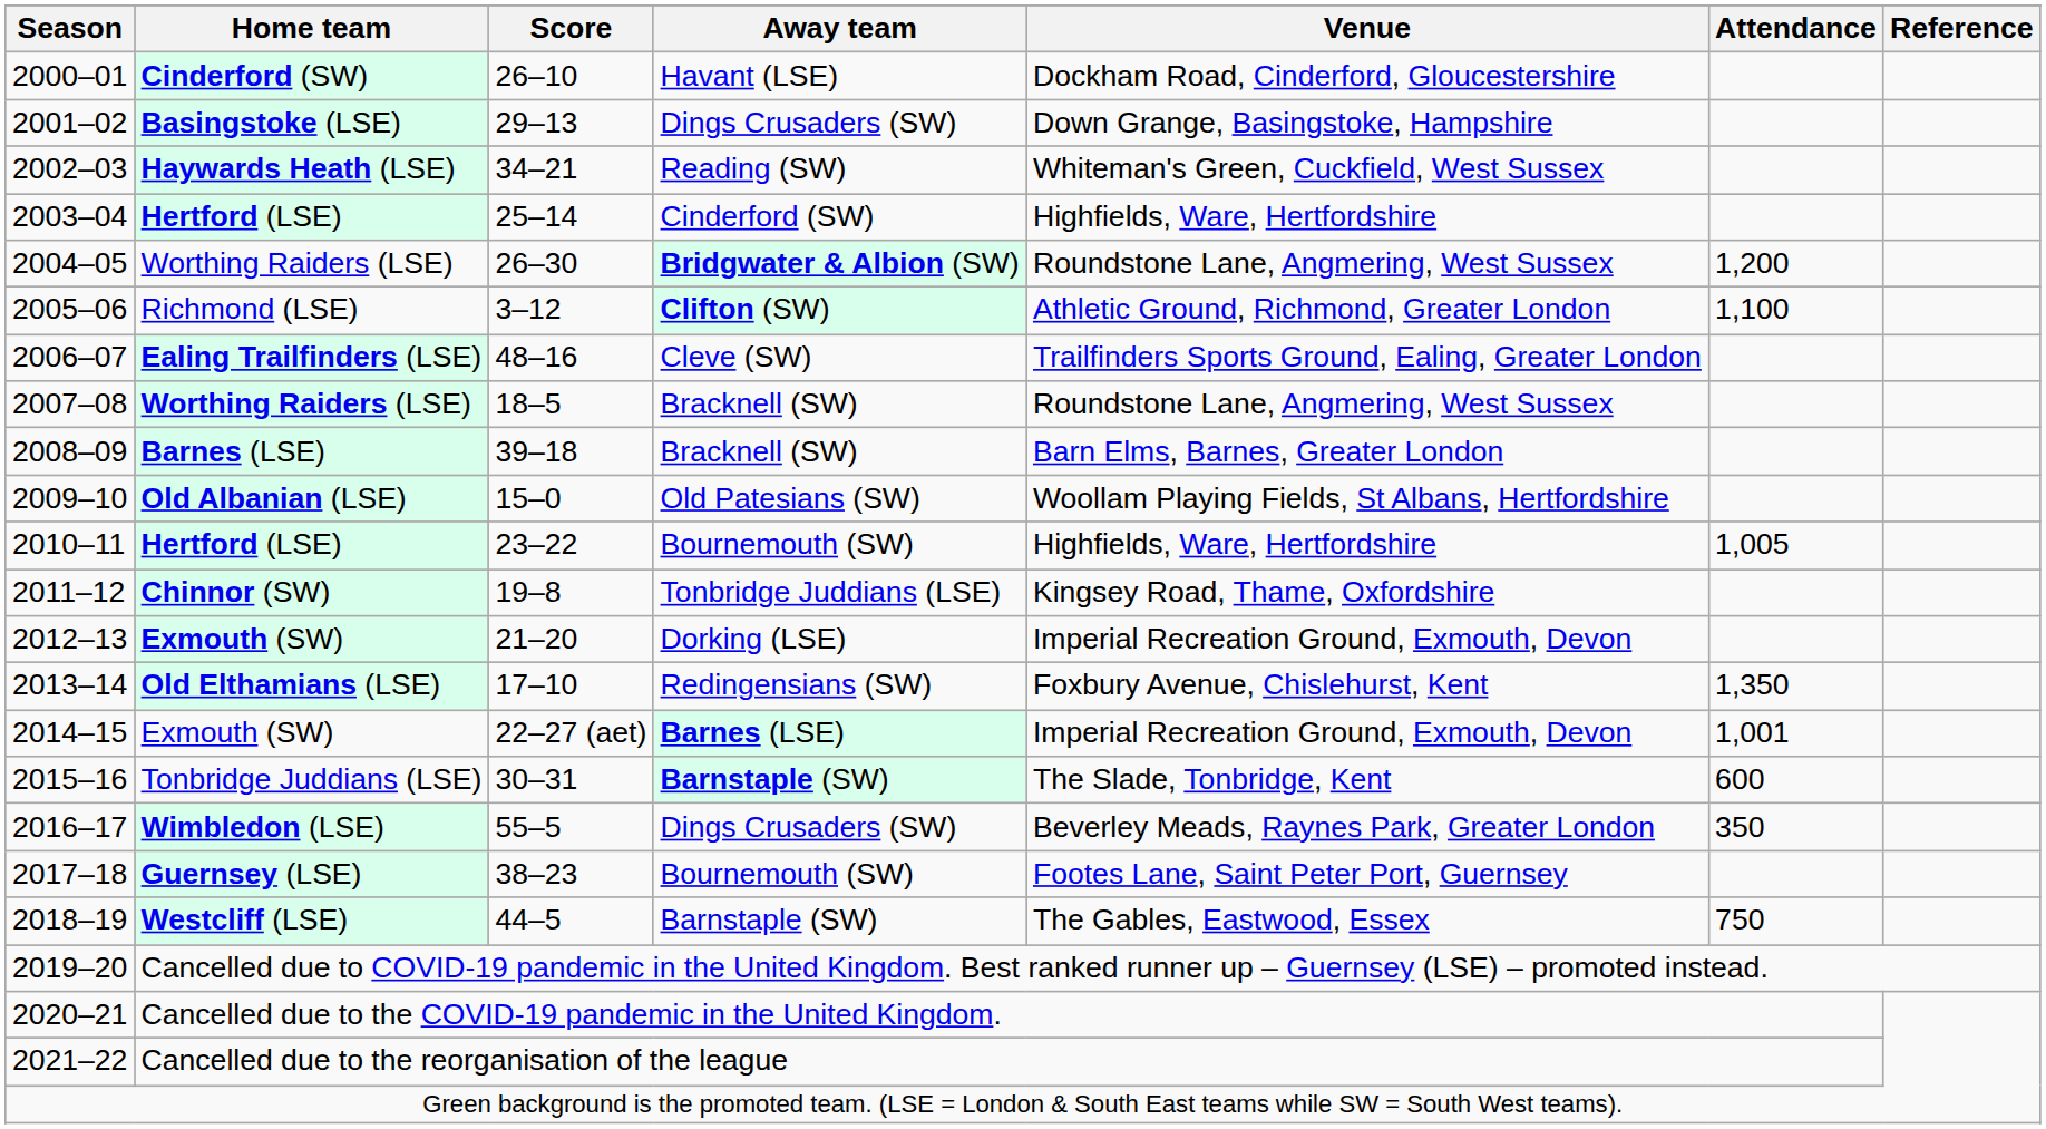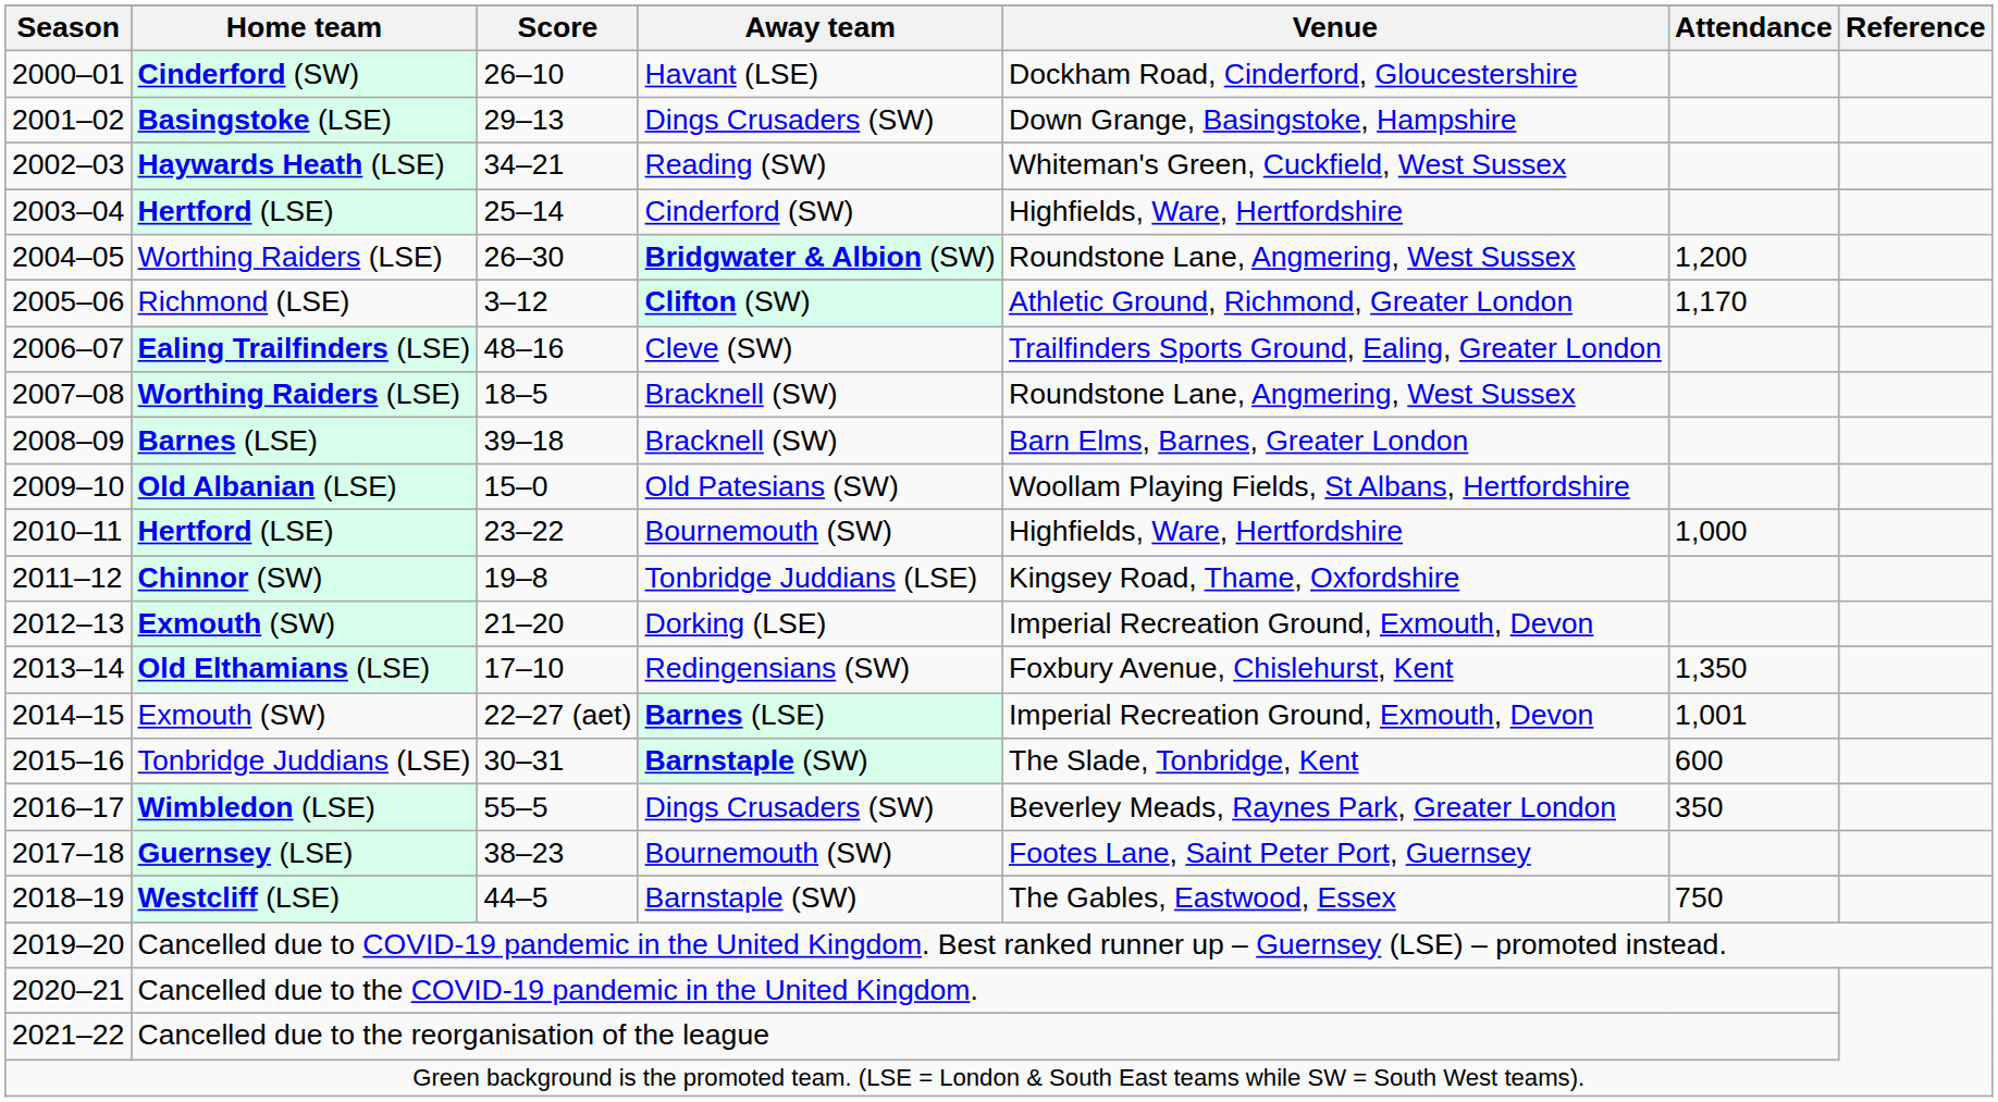 <table class="wikitable">
 <tr>
 </tr>
 <tr>
 <th>Season</th>
 <th>Home team</th>
 <th>Score</th>
 <th>Away team</th>
 <th>Venue</th>
 <th>Attendance</th>
 <th>Reference</th>
 </tr>
 <tr>
 <td>2000–01</td>
 <td style="background:#d8ffeb;"><strong><a href='#'>Cinderford</a></strong> (SW)</td>
 <td>26–10</td>
 <td><a href='#'>Havant</a> (LSE)</td>
 <td>Dockham Road, <a href='#'>Cinderford</a>, <a href='#'>Gloucestershire</a></td>
 <td></td>
 <td></td>
 </tr>
 <tr>
 <td>2001–02</td>
 <td style="background:#d8ffeb;"><strong><a href='#'>Basingstoke</a></strong> (LSE)</td>
 <td>29–13</td>
 <td><a href='#'>Dings Crusaders</a> (SW)</td>
 <td>Down Grange, <a href='#'>Basingstoke</a>, <a href='#'>Hampshire</a></td>
 <td></td>
 <td></td>
 </tr>
 <tr>
 <td>2002–03</td>
 <td style="background:#d8ffeb;"><strong><a href='#'>Haywards Heath</a></strong> (LSE)</td>
 <td>34–21</td>
 <td><a href='#'>Reading</a> (SW)</td>
 <td>Whiteman's Green, <a href='#'>Cuckfield</a>, <a href='#'>West Sussex</a></td>
 <td></td>
 <td></td>
 </tr>
 <tr>
 <td>2003–04</td>
 <td style="background:#d8ffeb;"><strong><a href='#'>Hertford</a></strong> (LSE)</td>
 <td>25–14</td>
 <td><a href='#'>Cinderford</a> (SW)</td>
 <td>Highfields, <a href='#'>Ware</a>, <a href='#'>Hertfordshire</a></td>
 <td></td>
 <td></td>
 </tr>
 <tr>
 <td>2004–05</td>
 <td><a href='#'>Worthing Raiders</a> (LSE)</td>
 <td>26–30</td>
 <td style="background:#d8ffeb;"><strong><a href='#'>Bridgwater & Albion</a></strong> (SW)</td>
 <td>Roundstone Lane, <a href='#'>Angmering</a>, <a href='#'>West Sussex</a></td>
 <td>1,200</td>
 <td></td>
 </tr>
 <tr>
 <td>2005–06</td>
 <td><a href='#'>Richmond</a> (LSE)</td>
 <td>3–12</td>
 <td style="background:#d8ffeb;"><strong><a href='#'>Clifton</a></strong> (SW)</td>
 <td><a href='#'>Athletic Ground</a>, <a href='#'>Richmond</a>, <a href='#'>Greater London</a></td>
-<td>1,100</td>
+<td>1,170</td>
 <td></td>
 </tr>
 <tr>
 <td>2006–07</td>
 <td style="background:#d8ffeb;"><strong><a href='#'>Ealing Trailfinders</a></strong> (LSE)</td>
 <td>48–16</td>
 <td><a href='#'>Cleve</a> (SW)</td>
 <td><a href='#'>Trailfinders Sports Ground</a>, <a href='#'>Ealing</a>, <a href='#'>Greater London</a></td>
 <td></td>
 <td></td>
 </tr>
 <tr>
 <td>2007–08</td>
 <td style="background:#d8ffeb;"><strong><a href='#'>Worthing Raiders</a></strong> (LSE)</td>
 <td>18–5</td>
 <td><a href='#'>Bracknell</a> (SW)</td>
 <td>Roundstone Lane, <a href='#'>Angmering</a>, <a href='#'>West Sussex</a></td>
 <td></td>
 <td></td>
 </tr>
 <tr>
 <td>2008–09</td>
 <td style="background:#d8ffeb;"><strong><a href='#'>Barnes</a></strong> (LSE)</td>
 <td>39–18</td>
 <td><a href='#'>Bracknell</a> (SW)</td>
 <td><a href='#'>Barn Elms</a>, <a href='#'>Barnes</a>, <a href='#'>Greater London</a></td>
 <td></td>
 <td></td>
 </tr>
 <tr>
 <td>2009–10</td>
 <td style="background:#d8ffeb;"><strong><a href='#'>Old Albanian</a></strong> (LSE)</td>
 <td>15–0</td>
 <td><a href='#'>Old Patesians</a> (SW)</td>
 <td>Woollam Playing Fields, <a href='#'>St Albans</a>, <a href='#'>Hertfordshire</a></td>
 <td></td>
 <td></td>
 </tr>
 <tr>
 <td>2010–11</td>
 <td style="background:#d8ffeb;"><strong><a href='#'>Hertford</a></strong> (LSE)</td>
 <td>23–22</td>
 <td><a href='#'>Bournemouth</a> (SW)</td>
 <td>Highfields, <a href='#'>Ware</a>, <a href='#'>Hertfordshire</a></td>
-<td>1,005</td>
+<td>1,000</td>
 <td></td>
 </tr>
 <tr>
 <td>2011–12</td>
 <td style="background:#d8ffeb;"><strong><a href='#'>Chinnor</a></strong> (SW)</td>
 <td>19–8</td>
 <td><a href='#'>Tonbridge Juddians</a> (LSE)</td>
 <td>Kingsey Road, <a href='#'>Thame</a>, <a href='#'>Oxfordshire</a></td>
 <td></td>
 <td></td>
 </tr>
 <tr>
 <td>2012–13</td>
 <td style="background:#d8ffeb;"><strong><a href='#'>Exmouth</a></strong> (SW)</td>
 <td>21–20</td>
 <td><a href='#'>Dorking</a> (LSE)</td>
 <td>Imperial Recreation Ground, <a href='#'>Exmouth</a>, <a href='#'>Devon</a></td>
 <td></td>
 <td></td>
 </tr>
 <tr>
 <td>2013–14</td>
 <td style="background:#d8ffeb;"><strong><a href='#'>Old Elthamians</a></strong> (LSE)</td>
 <td>17–10</td>
 <td><a href='#'>Redingensians</a> (SW)</td>
 <td>Foxbury Avenue, <a href='#'>Chislehurst</a>, <a href='#'>Kent</a></td>
 <td>1,350</td>
 <td></td>
 </tr>
 <tr>
 <td>2014–15</td>
 <td><a href='#'>Exmouth</a> (SW)</td>
 <td>22–27 (aet)</td>
 <td style="background:#d8ffeb;"><strong><a href='#'>Barnes</a></strong> (LSE)</td>
 <td>Imperial Recreation Ground, <a href='#'>Exmouth</a>, <a href='#'>Devon</a></td>
 <td>1,001</td>
 <td></td>
 </tr>
 <tr>
 <td>2015–16</td>
 <td><a href='#'>Tonbridge Juddians</a> (LSE)</td>
 <td>30–31</td>
 <td style="background:#d8ffeb;"><strong><a href='#'>Barnstaple</a></strong> (SW)</td>
 <td>The Slade, <a href='#'>Tonbridge</a>, <a href='#'>Kent</a></td>
 <td>600</td>
 <td></td>
 </tr>
 <tr>
 <td>2016–17</td>
 <td style="background:#d8ffeb;"><strong><a href='#'>Wimbledon</a></strong> (LSE)</td>
 <td>55–5</td>
 <td><a href='#'>Dings Crusaders</a> (SW)</td>
 <td>Beverley Meads, <a href='#'>Raynes Park</a>, <a href='#'>Greater London</a></td>
 <td>350</td>
 <td></td>
 </tr>
 <tr>
 <td>2017–18</td>
 <td style="background:#d8ffeb;"><strong><a href='#'>Guernsey</a></strong> (LSE)</td>
 <td>38–23</td>
 <td><a href='#'>Bournemouth</a> (SW)</td>
 <td><a href='#'>Footes Lane</a>, <a href='#'>Saint Peter Port</a>, <a href='#'>Guernsey</a></td>
 <td></td>
 <td></td>
 </tr>
 <tr>
 <td>2018–19</td>
 <td style="background:#d8ffeb;"><strong><a href='#'>Westcliff</a></strong> (LSE)</td>
 <td>44–5</td>
 <td><a href='#'>Barnstaple</a> (SW)</td>
 <td>The Gables, <a href='#'>Eastwood</a>, <a href='#'>Essex</a></td>
 <td>750</td>
 <td></td>
 </tr>
 <tr>
 <td>2019–20</td>
 <td colspan=6>Cancelled due to <a href='#'>COVID-19 pandemic in the United Kingdom</a>.  Best ranked runner up – <a href='#'>Guernsey</a> (LSE) – promoted instead.</td>
 </tr>
 <tr>
 <td>2020–21</td>
 <td colspan=5>Cancelled due to the <a href='#'>COVID-19 pandemic in the United Kingdom</a>.</td>
 </tr>
 <tr>
 <td>2021–22</td>
 <td colspan=5>Cancelled due to the reorganisation of the league</td>
 </tr>
 <tr>
 <td colspan="15"  style="border:0; font-size:smaller; text-align:center;">Green background is the promoted team. (LSE = London & South East teams while SW = South West teams).</td>
 </tr>
 <tr>
 </tr>
 </table>
